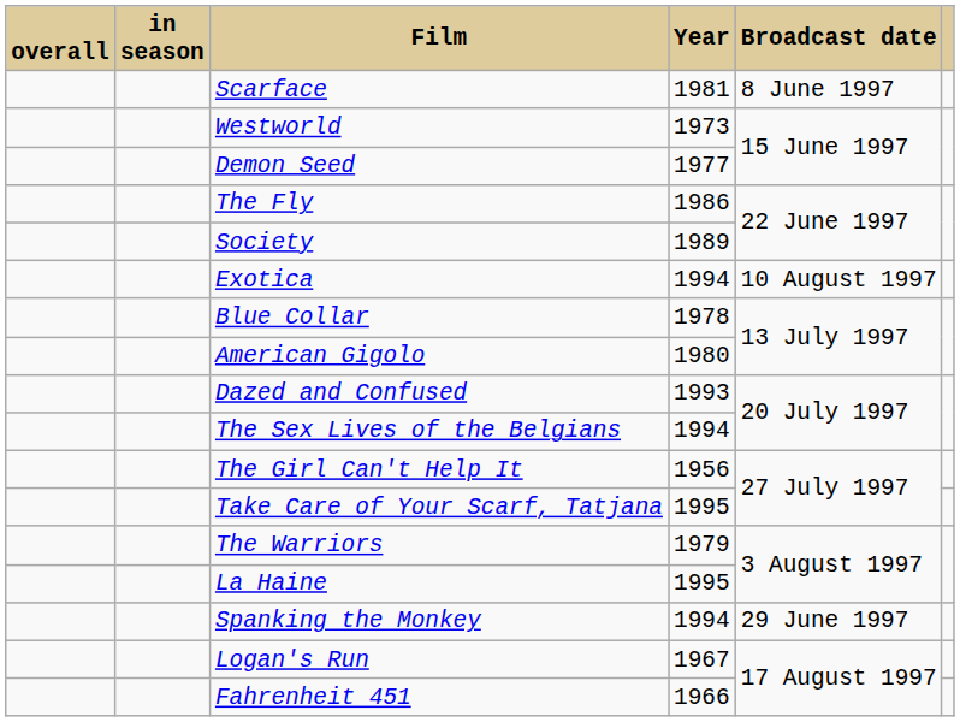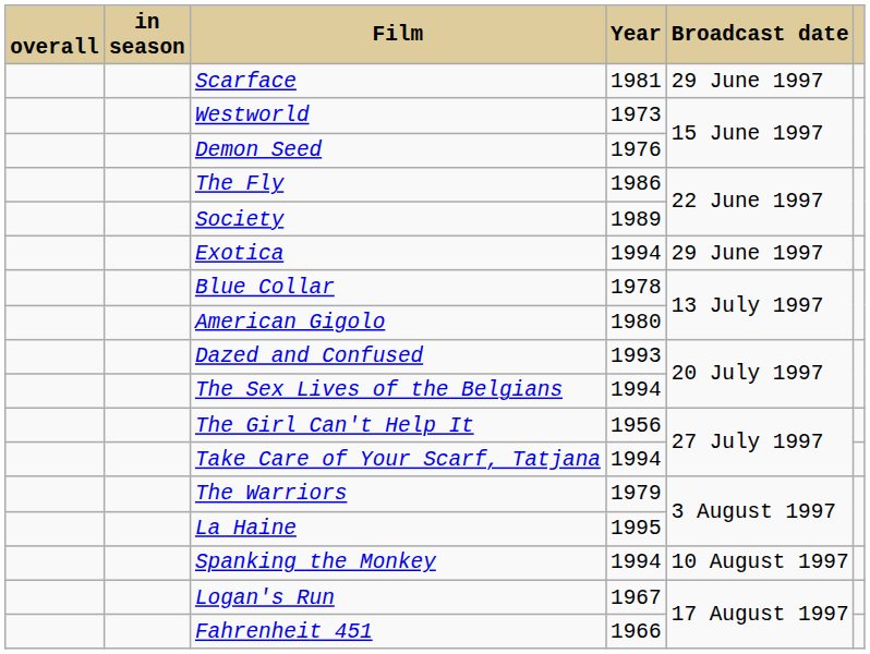 <table class="wikitable">
 <tr>
 <th style="background-color: #DECC9C; color:black"><br>overall</th>
 <th style="background-color: #DECC9C; color:black"> in<br>season</th>
 <th style="background-color: #DECC9C; color:black">Film</th>
 <th style="background-color: #DECC9C; color:black">Year</th>
 <th style="background-color: #DECC9C; color:black">Broadcast date</th>
 <th style="background-color: #DECC9C; color:black"></th>
 </tr>
 <tr>
 <td></td>
 <td></td>
 <td><em><a href='#'>Scarface</a></em></td>
 <td>1981</td>
-<td>8 June 1997</td>
+<td>29 June 1997</td>
 <td></td>
 </tr>
 <tr>
 <td></td>
 <td></td>
 <td><em><a href='#'>Westworld</a></em></td>
 <td>1973</td>
 <td rowspan="2">15 June 1997</td>
 <td rowspan="2"></td>
 </tr>
 <tr>
 <td></td>
 <td></td>
 <td><em><a href='#'>Demon Seed</a></em></td>
-<td>1977</td>
+<td>1976</td>
 </tr>
 <tr>
 <td></td>
 <td></td>
 <td><em><a href='#'>The Fly</a></em></td>
 <td>1986</td>
 <td rowspan="2">22 June 1997</td>
 <td rowspan="2"></td>
 </tr>
 <tr>
 <td></td>
 <td></td>
 <td><em><a href='#'>Society</a></em></td>
 <td>1989</td>
 </tr>
 <tr>
 <td></td>
 <td></td>
 <td><em><a href='#'>Exotica</a></em></td>
 <td>1994</td>
-<td>10 August 1997</td>
+<td>29 June 1997</td>
 <td></td>
 </tr>
 <tr>
 <td></td>
 <td></td>
 <td><em><a href='#'>Blue Collar</a></em></td>
 <td>1978</td>
 <td rowspan="2">13 July 1997</td>
 <td rowspan="2"></td>
 </tr>
 <tr>
 <td></td>
 <td></td>
 <td><em><a href='#'>American Gigolo</a></em></td>
 <td>1980</td>
 </tr>
 <tr>
 <td></td>
 <td></td>
 <td><em><a href='#'>Dazed and Confused</a></em></td>
 <td>1993</td>
 <td rowspan="2">20 July 1997</td>
 <td rowspan="2"></td>
 </tr>
 <tr>
 <td></td>
 <td></td>
 <td><em><a href='#'>The Sex Lives of the Belgians</a></em></td>
 <td>1994</td>
 </tr>
 <tr>
 <td></td>
 <td></td>
 <td><em><a href='#'>The Girl Can't Help It</a></em></td>
 <td>1956</td>
 <td rowspan="2">27 July 1997</td>
 <td></td>
 </tr>
 <tr>
 <td></td>
 <td></td>
 <td><em><a href='#'>Take Care of Your Scarf, Tatjana</a></em></td>
-<td>1995</td>
+<td>1994</td>
 <td></td>
 </tr>
 <tr>
 <td></td>
 <td></td>
 <td><em><a href='#'>The Warriors</a></em></td>
 <td>1979</td>
 <td rowspan="2">3 August 1997</td>
 <td rowspan="2"></td>
 </tr>
 <tr>
 <td></td>
 <td></td>
 <td><em><a href='#'>La Haine</a></em></td>
 <td>1995</td>
 </tr>
 <tr>
 <td></td>
 <td></td>
 <td><em><a href='#'>Spanking the Monkey</a></em></td>
 <td>1994</td>
-<td>29 June 1997</td>
+<td>10 August 1997</td>
 <td></td>
 </tr>
 <tr>
 <td></td>
 <td></td>
 <td><em><a href='#'>Logan's Run</a></em></td>
 <td>1967</td>
 <td rowspan="2">17 August 1997</td>
 <td></td>
 </tr>
 <tr>
 <td></td>
 <td></td>
 <td><em><a href='#'>Fahrenheit 451</a></em></td>
 <td>1966</td>
 <td></td>
 </tr>
 </table>
